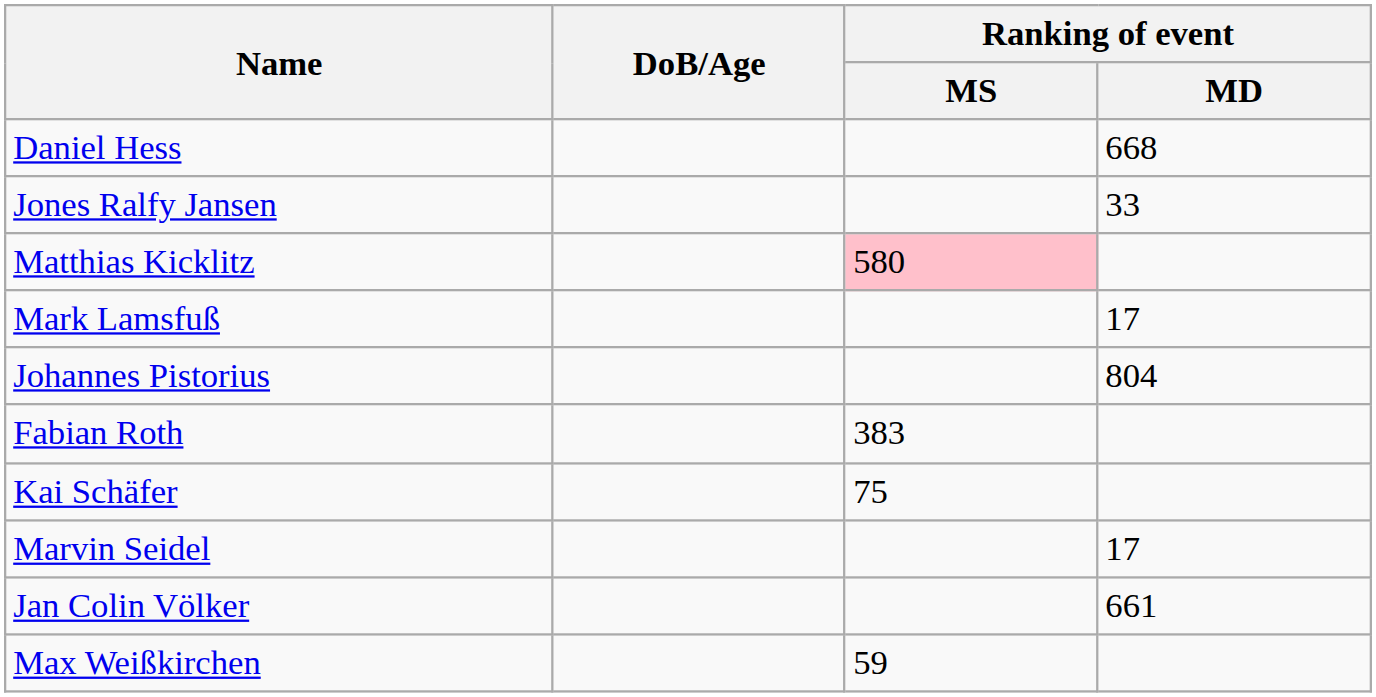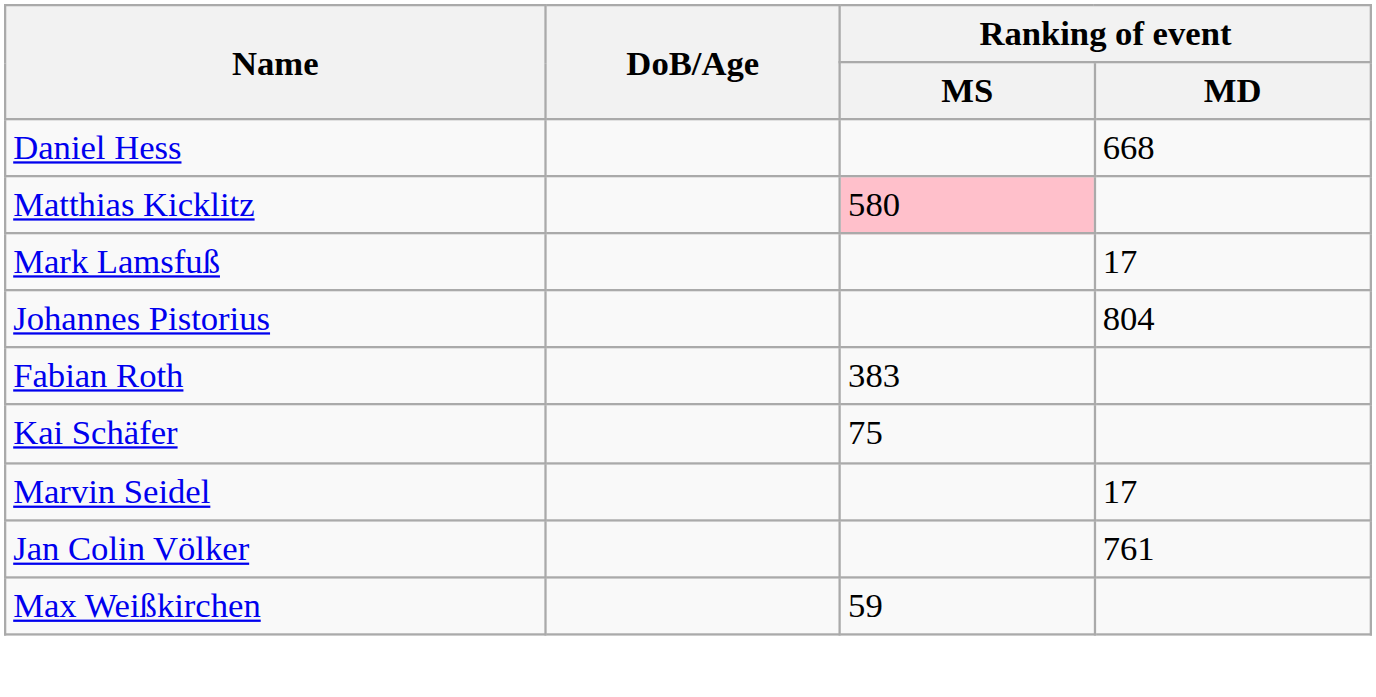 <table class="wikitable"  style="width:600px; font-size:95%;">
 <tr>
 <th align="left" rowspan="2">Name</th>
 <th align="left" rowspan="2">DoB/Age</th>
 <th align="center" colspan="2">Ranking of event</th>
 </tr>
 <tr>
 <th align="center">MS</th>
 <th align="center">MD</th>
 </tr>
 <tr>
 <td align="left"><a href='#'>Daniel Hess</a></td>
 <td align="left"></td>
 <td></td>
 <td>668</td>
-</tr>
-<tr>
-<td align="left"><a href='#'>Jones Ralfy Jansen</a></td>
-<td align="left"></td>
-<td></td>
-<td>33</td>
 </tr>
 <tr>
 <td align="left"><a href='#'>Matthias Kicklitz</a></td>
 <td align="left"></td>
 <td style="background: pink;">580</td>
 <td></td>
 </tr>
 <tr>
 <td align="left"><a href='#'>Mark Lamsfuß</a></td>
 <td align="left"></td>
 <td></td>
 <td>17</td>
 </tr>
 <tr>
 <td align="left"><a href='#'>Johannes Pistorius</a></td>
 <td align="left"></td>
 <td></td>
 <td>804</td>
 </tr>
 <tr>
 <td align="left"><a href='#'>Fabian Roth</a></td>
 <td align="left"></td>
 <td>383</td>
 <td></td>
 </tr>
 <tr>
 <td align="left"><a href='#'>Kai Schäfer</a></td>
 <td align="left"></td>
 <td>75</td>
 <td></td>
 </tr>
 <tr>
 <td align="left"><a href='#'>Marvin Seidel</a></td>
 <td align="left"></td>
 <td></td>
 <td>17</td>
 </tr>
 <tr>
 <td align="left"><a href='#'>Jan Colin Völker</a></td>
 <td align="left"></td>
 <td></td>
-<td>661</td>
+<td>761</td>
 </tr>
 <tr>
 <td align="left"><a href='#'>Max Weißkirchen</a></td>
 <td align="left"></td>
 <td>59</td>
 <td></td>
 </tr>
 </table>
